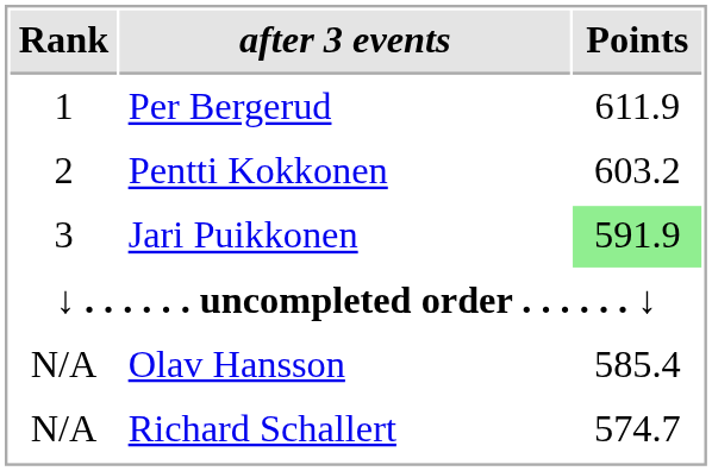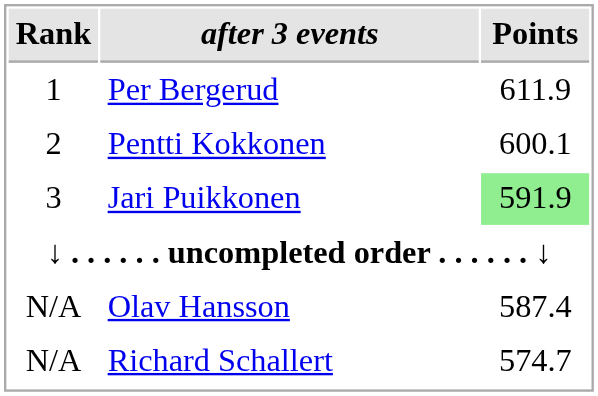 <table cellspacing="1" cellpadding="3" style="border:1px solid #AAAAAA;font-size:86%">
 <tr bgcolor="#E4E4E4">
 <th style="border-bottom:1px solid #AAAAAA" width=10>Rank</th>
 <th style="border-bottom:1px solid #AAAAAA" width=155><em>after 3 events</em></th>
 <th style="border-bottom:1px solid #AAAAAA" width=40>Points</th>
 </tr>
 <tr>
 <td align=center>1</td>
 <td> <a href='#'>Per Bergerud</a></td>
 <td align=center>611.9</td>
 </tr>
 <tr>
 <td align=center>2</td>
 <td> <a href='#'>Pentti Kokkonen</a></td>
-<td align=center>603.2</td>
+<td align=center>600.1</td>
 </tr>
 <tr>
 <td align=center>3</td>
 <td> <a href='#'>Jari Puikkonen</a></td>
 <td align=center style="background: lightgreen;">591.9</td>
 </tr>
 <tr>
 <td colspan=3 align=center><strong>↓ . . . . . . uncompleted order . . . . . . ↓</strong></td>
 </tr>
 <tr>
 <td align=center>N/A</td>
 <td> <a href='#'>Olav Hansson</a></td>
-<td align=center>585.4</td>
+<td align=center>587.4</td>
 </tr>
 <tr>
 <td align=center>N/A</td>
 <td> <a href='#'>Richard Schallert</a></td>
 <td align=center>574.7</td>
 </tr>
 </table>
